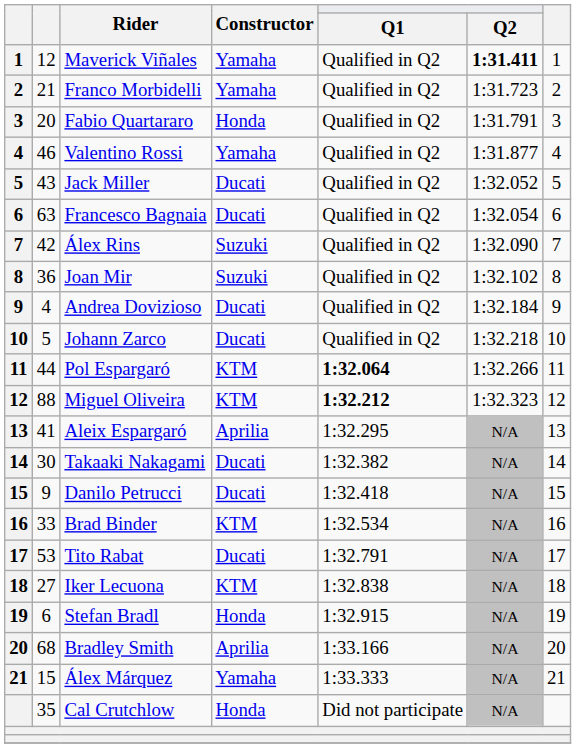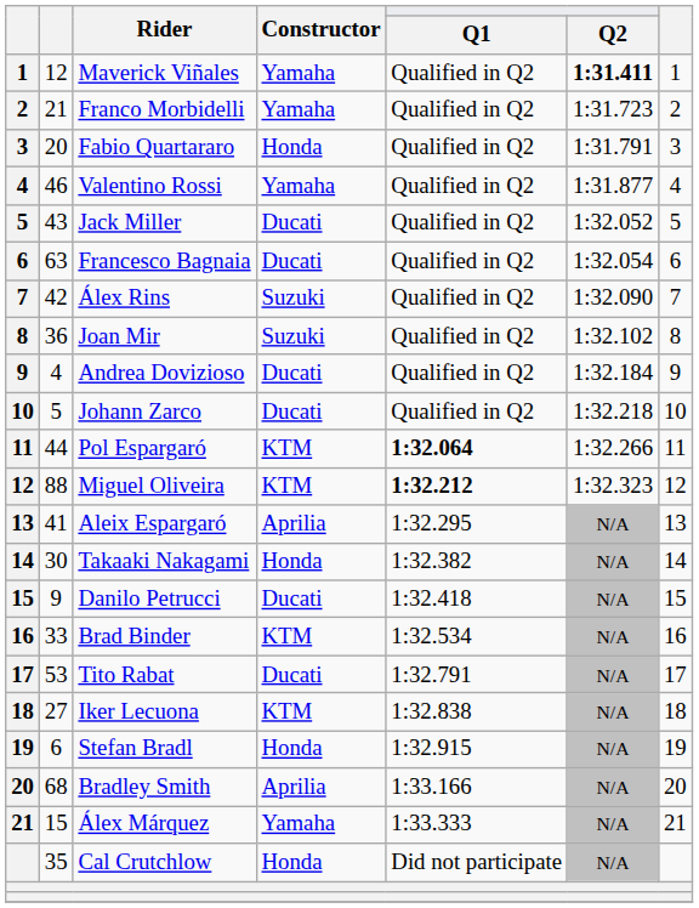 <table class="wikitable sortable" style="font-size: 85%;">
 <tr>
 <th rowspan="2"></th>
 <th rowspan="2"></th>
 <th rowspan="2">Rider</th>
 <th rowspan="2">Constructor</th>
 <th colspan="2" style="background:#eaecf0; text-align:center;"></th>
 <th rowspan="2"></th>
 </tr>
 <tr>
 <th scope="col">Q1</th>
 <th scope="col">Q2</th>
 </tr>
 <tr>
 <th scope="row">1</th>
 <td align="center">12</td>
 <td> <a href='#'>Maverick Viñales</a></td>
 <td><a href='#'>Yamaha</a></td>
 <td>Qualified in Q2</td>
 <td><strong>1:31.411</strong></td>
 <td align="center">1</td>
 </tr>
 <tr>
 <th scope="row">2</th>
 <td align="center">21</td>
 <td> <a href='#'>Franco Morbidelli</a></td>
 <td><a href='#'>Yamaha</a></td>
 <td>Qualified in Q2</td>
 <td>1:31.723</td>
 <td align="center">2</td>
 </tr>
 <tr>
 <th scope="row">3</th>
 <td align="center">20</td>
 <td> <a href='#'>Fabio Quartararo</a></td>
 <td><a href='#'>Honda</a></td>
 <td>Qualified in Q2</td>
 <td>1:31.791</td>
 <td align="center">3</td>
 </tr>
 <tr>
 <th scope="row">4</th>
 <td align="center">46</td>
 <td> <a href='#'>Valentino Rossi</a></td>
 <td><a href='#'>Yamaha</a></td>
 <td>Qualified in Q2</td>
 <td>1:31.877</td>
 <td align="center">4</td>
 </tr>
 <tr>
 <th scope="row">5</th>
 <td align="center">43</td>
 <td> <a href='#'>Jack Miller</a></td>
 <td><a href='#'>Ducati</a></td>
 <td>Qualified in Q2</td>
 <td>1:32.052</td>
 <td align="center">5</td>
 </tr>
 <tr>
 <th scope="row">6</th>
 <td align="center">63</td>
 <td> <a href='#'>Francesco Bagnaia</a></td>
 <td><a href='#'>Ducati</a></td>
 <td>Qualified in Q2</td>
 <td>1:32.054</td>
 <td align="center">6</td>
 </tr>
 <tr>
 <th scope="row">7</th>
 <td align="center">42</td>
 <td> <a href='#'>Álex Rins</a></td>
 <td><a href='#'>Suzuki</a></td>
 <td>Qualified in Q2</td>
 <td>1:32.090</td>
 <td align="center">7</td>
 </tr>
 <tr>
 <th scope="row">8</th>
 <td align="center">36</td>
 <td> <a href='#'>Joan Mir</a></td>
 <td><a href='#'>Suzuki</a></td>
 <td>Qualified in Q2</td>
 <td>1:32.102</td>
 <td align="center">8</td>
 </tr>
 <tr>
 <th scope="row">9</th>
 <td align="center">4</td>
 <td> <a href='#'>Andrea Dovizioso</a></td>
 <td><a href='#'>Ducati</a></td>
 <td>Qualified in Q2</td>
 <td>1:32.184</td>
 <td align="center">9</td>
 </tr>
 <tr>
 <th scope="row">10</th>
 <td align="center">5</td>
 <td> <a href='#'>Johann Zarco</a></td>
 <td><a href='#'>Ducati</a></td>
 <td>Qualified in Q2</td>
 <td>1:32.218</td>
 <td align="center">10</td>
 </tr>
 <tr>
 <th scope="row">11</th>
 <td align="center">44</td>
 <td> <a href='#'>Pol Espargaró</a></td>
 <td><a href='#'>KTM</a></td>
 <td><strong>1:32.064</strong></td>
 <td>1:32.266</td>
 <td align="center">11</td>
 </tr>
 <tr>
 <th scope="row">12</th>
 <td align="center">88</td>
 <td> <a href='#'>Miguel Oliveira</a></td>
 <td><a href='#'>KTM</a></td>
 <td><strong>1:32.212</strong></td>
 <td>1:32.323</td>
 <td align="center">12</td>
 </tr>
 <tr>
 <th scope="row">13</th>
 <td align="center">41</td>
 <td> <a href='#'>Aleix Espargaró</a></td>
 <td><a href='#'>Aprilia</a></td>
 <td>1:32.295</td>
 <td style="background: silver" align="center" data-sort-value="13"><small>N/A</small></td>
 <td align="center">13</td>
 </tr>
 <tr>
 <th scope="row">14</th>
 <td align="center">30</td>
 <td> <a href='#'>Takaaki Nakagami</a></td>
-<td><a href='#'>Ducati</a></td>
+<td><a href='#'>Honda</a></td>
 <td>1:32.382</td>
 <td style="background: silver" align="center" data-sort-value="13"><small>N/A</small></td>
 <td align="center">14</td>
 </tr>
 <tr>
 <th scope="row">15</th>
 <td align="center">9</td>
 <td> <a href='#'>Danilo Petrucci</a></td>
 <td><a href='#'>Ducati</a></td>
 <td>1:32.418</td>
 <td style="background: silver" align="center" data-sort-value="13"><small>N/A</small></td>
 <td align="center">15</td>
 </tr>
 <tr>
 <th scope="row">16</th>
 <td align="center">33</td>
 <td> <a href='#'>Brad Binder</a></td>
 <td><a href='#'>KTM</a></td>
 <td>1:32.534</td>
 <td style="background: silver" align="center" data-sort-value="13"><small>N/A</small></td>
 <td align="center">16</td>
 </tr>
 <tr>
 <th scope="row">17</th>
 <td align="center">53</td>
 <td> <a href='#'>Tito Rabat</a></td>
 <td><a href='#'>Ducati</a></td>
 <td>1:32.791</td>
 <td style="background: silver" align="center" data-sort-value="13"><small>N/A</small></td>
 <td align="center">17</td>
 </tr>
 <tr>
 <th scope="row">18</th>
 <td align="center">27</td>
 <td> <a href='#'>Iker Lecuona</a></td>
 <td><a href='#'>KTM</a></td>
 <td>1:32.838</td>
 <td style="background: silver" align="center" data-sort-value="13"><small>N/A</small></td>
 <td align="center">18</td>
 </tr>
 <tr>
 <th scope="row">19</th>
 <td align="center">6</td>
 <td> <a href='#'>Stefan Bradl</a></td>
 <td><a href='#'>Honda</a></td>
 <td>1:32.915</td>
 <td style="background: silver" align="center" data-sort-value="13"><small>N/A</small></td>
 <td align="center">19</td>
 </tr>
 <tr>
 <th scope="row">20</th>
 <td align="center">68</td>
 <td> <a href='#'>Bradley Smith</a></td>
 <td><a href='#'>Aprilia</a></td>
 <td>1:33.166</td>
 <td style="background: silver" align="center" data-sort-value="13"><small>N/A</small></td>
 <td align="center">20</td>
 </tr>
 <tr>
 <th scope="row">21</th>
 <td align="center">15</td>
 <td> <a href='#'>Álex Márquez</a></td>
 <td><a href='#'>Yamaha</a></td>
 <td>1:33.333</td>
 <td style="background: silver" align="center" data-sort-value="13"><small>N/A</small></td>
 <td align="center">21</td>
 </tr>
 <tr>
 <th scope="row"></th>
 <td align="center">35</td>
 <td> <a href='#'>Cal Crutchlow</a></td>
 <td><a href='#'>Honda</a></td>
 <td>Did not participate</td>
 <td style="background: silver" align="center" data-sort-value="13"><small>N/A</small></td>
 <td align="center"></td>
 </tr>
 <tr>
 <th colspan=9></th>
 </tr>
 <tr>
 <th colspan=9></th>
 </tr>
 <tr>
 </tr>
 </table>
